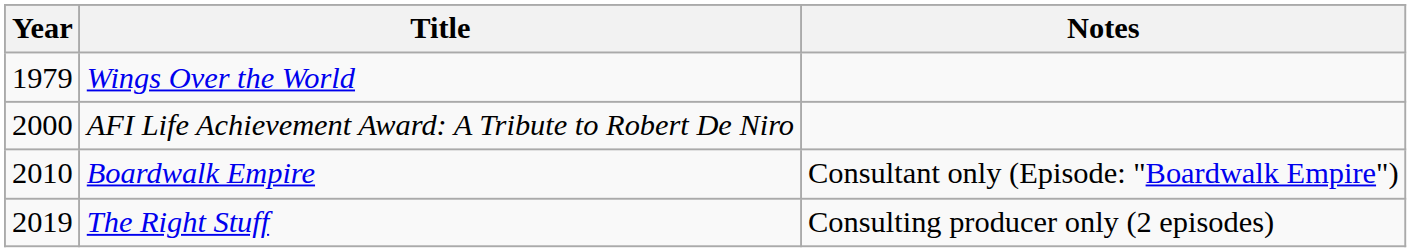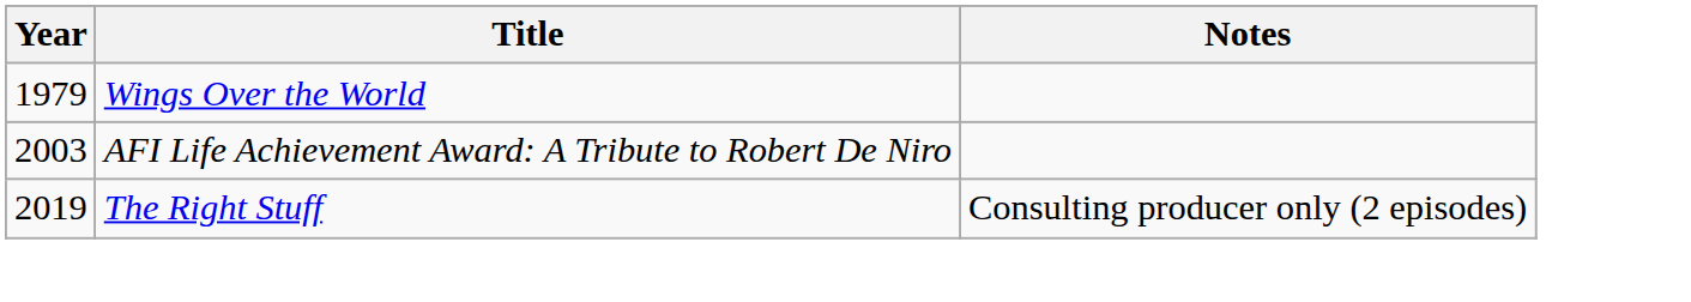 <table class="wikitable sortable">
 <tr>
 <th>Year</th>
 <th>Title</th>
 <th class="unsortable">Notes</th>
 </tr>
 <tr>
 <td>1979</td>
 <td><em><a href='#'>Wings Over the World</a></em></td>
 <td></td>
 </tr>
 <tr>
-<td>2000</td>
+<td>2003</td>
 <td><em>AFI Life Achievement Award: A Tribute to Robert De Niro</em></td>
 <td></td>
-</tr>
-<tr>
-<td>2010</td>
-<td><em><a href='#'>Boardwalk Empire</a></em></td>
-<td>Consultant only (Episode: "<a href='#'>Boardwalk Empire</a>")</td>
 </tr>
 <tr>
 <td>2019</td>
 <td><em><a href='#'>The Right Stuff</a></em></td>
 <td>Consulting producer only (2 episodes)</td>
 </tr>
 </table>
